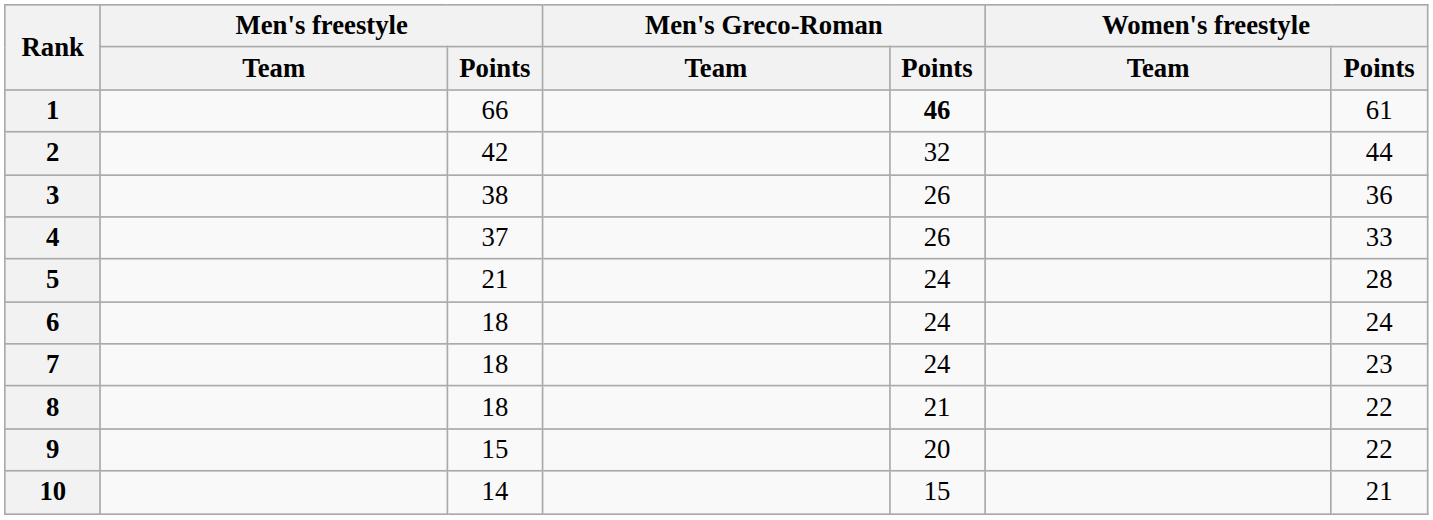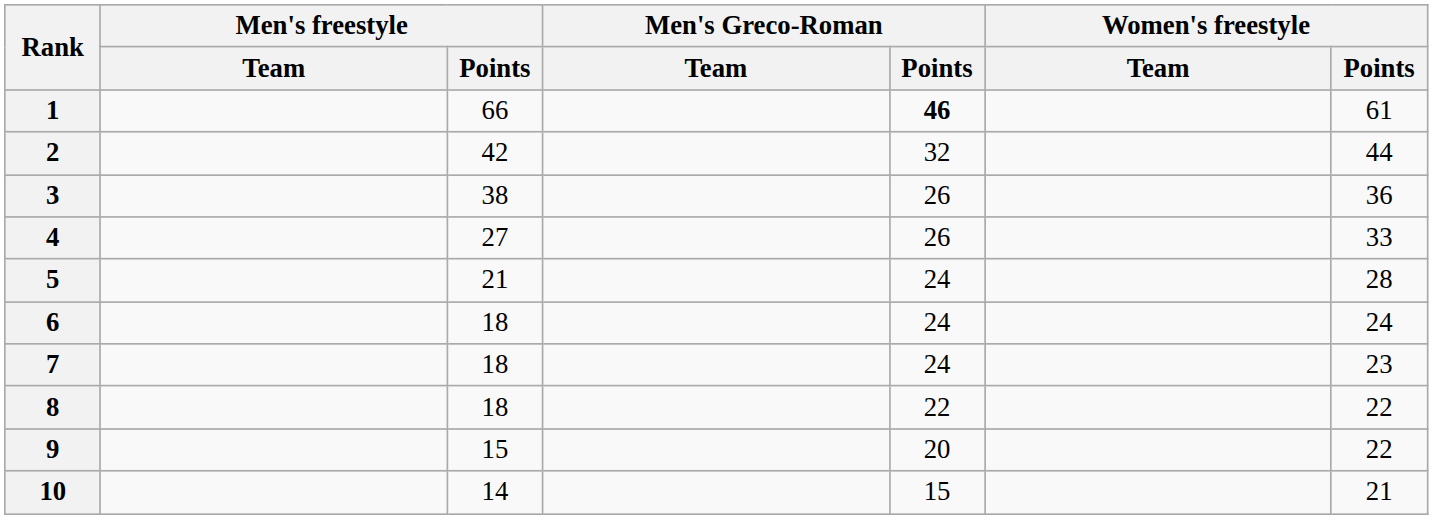 <table class="wikitable" style="text-align:center;">
 <tr>
 <th width=50 rowspan="2">Rank</th>
 <th colspan="2">Men's freestyle</th>
 <th colspan="2">Men's Greco-Roman</th>
 <th colspan="2">Women's freestyle</th>
 </tr>
 <tr>
 <th width=200>Team</th>
 <th width=50>Points</th>
 <th width=200>Team</th>
 <th width=50>Points</th>
 <th width=200>Team</th>
 <th width=50>Points</th>
 </tr>
 <tr>
 <th>1</th>
 <td align=left></td>
 <td>66</td>
 <td align=left></td>
 <td><strong>46</strong></td>
 <td align=left></td>
 <td>61</td>
 </tr>
 <tr>
 <th>2</th>
 <td align=left></td>
 <td>42</td>
 <td align=left></td>
 <td>32</td>
 <td align=left></td>
 <td>44</td>
 </tr>
 <tr>
 <th>3</th>
 <td align=left></td>
 <td>38</td>
 <td align=left></td>
 <td>26</td>
 <td align=left></td>
 <td>36</td>
 </tr>
 <tr>
 <th>4</th>
 <td align=left></td>
-<td>37</td>
+<td>27</td>
 <td align=left></td>
 <td>26</td>
 <td align=left></td>
 <td>33</td>
 </tr>
 <tr>
 <th>5</th>
 <td align=left></td>
 <td>21</td>
 <td align=left></td>
 <td>24</td>
 <td align=left></td>
 <td>28</td>
 </tr>
 <tr>
 <th>6</th>
 <td align=left></td>
 <td>18</td>
 <td align=left></td>
 <td>24</td>
 <td align=left></td>
 <td>24</td>
 </tr>
 <tr>
 <th>7</th>
 <td align=left></td>
 <td>18</td>
 <td align=left></td>
 <td>24</td>
 <td align=left></td>
 <td>23</td>
 </tr>
 <tr>
 <th>8</th>
 <td align=left></td>
 <td>18</td>
 <td align=left></td>
-<td>21</td>
+<td>22</td>
 <td align=left></td>
 <td>22</td>
 </tr>
 <tr>
 <th>9</th>
 <td align=left></td>
 <td>15</td>
 <td align=left></td>
 <td>20</td>
 <td align=left></td>
 <td>22</td>
 </tr>
 <tr>
 <th>10</th>
 <td align=left></td>
 <td>14</td>
 <td align=left></td>
 <td>15</td>
 <td align=left></td>
 <td>21</td>
 </tr>
 </table>
